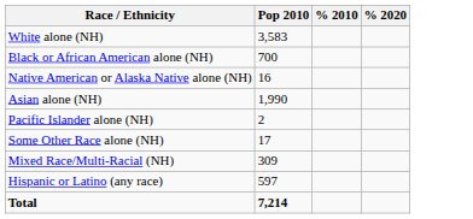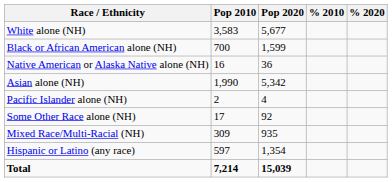 <table class="wikitable">
 <tr>
 <th>Race / Ethnicity</th>
 <th>Pop 2010</th>
+<th>Pop 2020</th>
 <th>% 2010</th>
 <th>% 2020</th>
 </tr>
 <tr>
 <td><a href='#'>White</a> alone (NH)</td>
 <td>3,583</td>
+<td>5,677</td>
 <td></td>
 <td></td>
 </tr>
 <tr>
 <td><a href='#'>Black or African American</a> alone (NH)</td>
 <td>700</td>
+<td>1,599</td>
 <td></td>
 <td></td>
 </tr>
 <tr>
 <td><a href='#'>Native American</a> or <a href='#'>Alaska Native</a> alone (NH)</td>
 <td>16</td>
+<td>36</td>
 <td></td>
 <td></td>
 </tr>
 <tr>
 <td><a href='#'>Asian</a> alone (NH)</td>
 <td>1,990</td>
+<td>5,342</td>
 <td></td>
 <td></td>
 </tr>
 <tr>
 <td><a href='#'>Pacific Islander</a> alone (NH)</td>
 <td>2</td>
+<td>4</td>
 <td></td>
 <td></td>
 </tr>
 <tr>
 <td><a href='#'>Some Other Race</a> alone (NH)</td>
 <td>17</td>
+<td>92</td>
 <td></td>
 <td></td>
 </tr>
 <tr>
 <td><a href='#'>Mixed Race/Multi-Racial</a> (NH)</td>
 <td>309</td>
+<td>935</td>
 <td></td>
 <td></td>
 </tr>
 <tr>
 <td><a href='#'>Hispanic or Latino</a> (any race)</td>
 <td>597</td>
+<td>1,354</td>
 <td></td>
 <td></td>
 </tr>
 <tr>
 <td><strong>Total</strong></td>
 <td><strong>7,214</strong></td>
+<td><strong>15,039</strong></td>
 <td><strong></strong></td>
 <td><strong></strong></td>
 </tr>
 </table>
